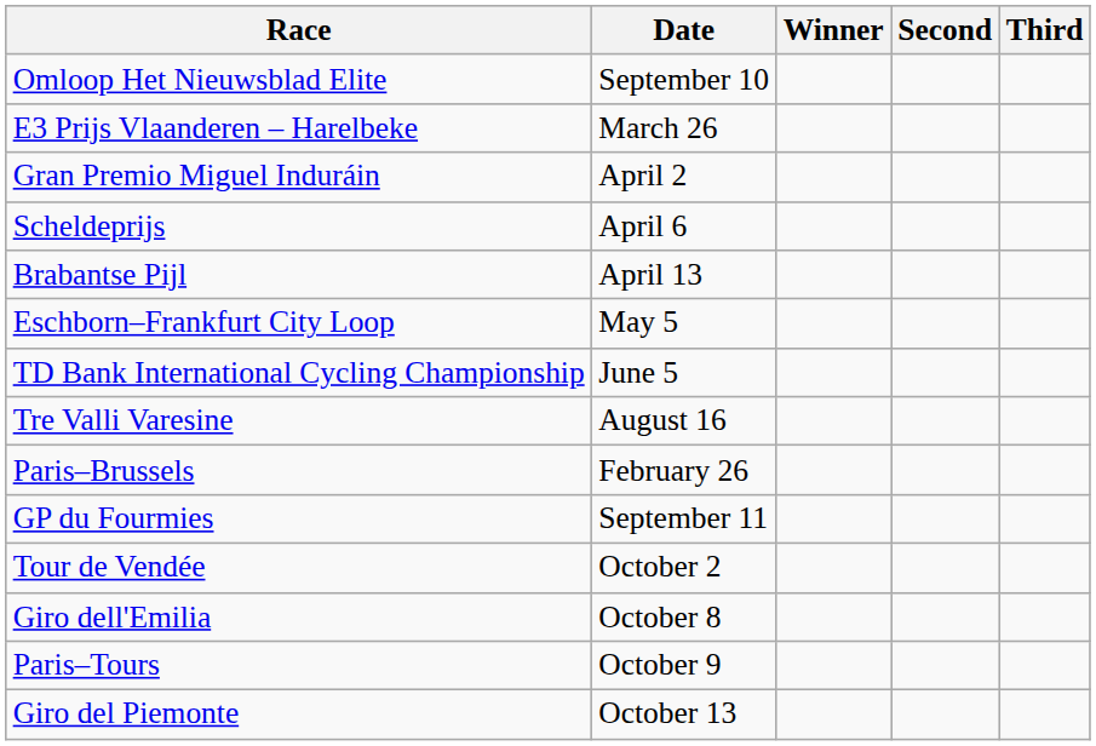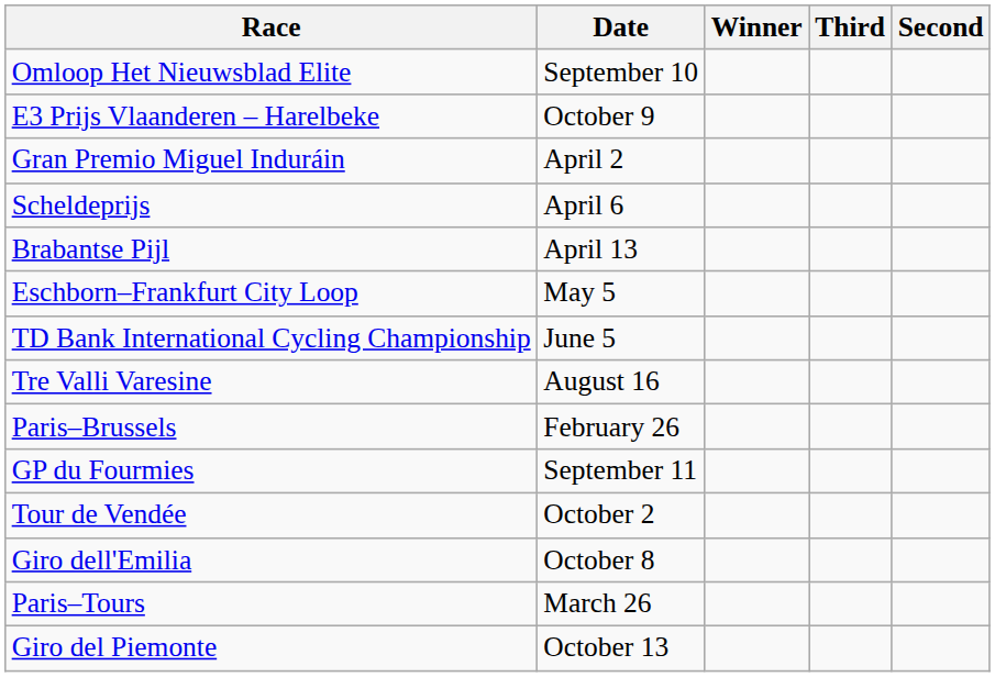 <table class="wikitable">
 <tr>
 <th>Race</th>
 <th>Date</th>
 <th>Winner</th>
+<th>Third</th>
 <th>Second</th>
-<th>Third</th>
 </tr>
 <tr>
 <td> <a href='#'>Omloop Het Nieuwsblad Elite</a></td>
 <td>September 10</td>
 <td></td>
 <td></td>
 <td></td>
 </tr>
 <tr>
 <td> <a href='#'>E3 Prijs Vlaanderen – Harelbeke</a></td>
-<td>March 26</td>
+<td>October 9</td>
 <td></td>
 <td></td>
 <td></td>
 </tr>
 <tr>
 <td> <a href='#'>Gran Premio Miguel Induráin</a></td>
 <td>April 2</td>
 <td></td>
 <td></td>
 <td></td>
 </tr>
 <tr>
 <td> <a href='#'>Scheldeprijs</a></td>
 <td>April 6</td>
 <td></td>
 <td></td>
 <td></td>
 </tr>
 <tr>
 <td> <a href='#'>Brabantse Pijl</a></td>
 <td>April 13</td>
 <td></td>
 <td></td>
 <td></td>
 </tr>
 <tr>
 <td> <a href='#'>Eschborn–Frankfurt City Loop</a></td>
 <td>May 5</td>
 <td></td>
 <td></td>
 <td></td>
 </tr>
 <tr>
 <td> <a href='#'>TD Bank International Cycling Championship</a></td>
 <td>June 5</td>
 <td></td>
 <td></td>
 <td></td>
 </tr>
 <tr>
 <td> <a href='#'>Tre Valli Varesine</a></td>
 <td>August 16</td>
 <td></td>
 <td></td>
 <td></td>
 </tr>
 <tr>
 <td> <a href='#'>Paris–Brussels</a></td>
 <td>February 26</td>
 <td></td>
 <td></td>
 <td></td>
 </tr>
 <tr>
 <td> <a href='#'>GP du Fourmies</a></td>
 <td>September 11</td>
 <td></td>
 <td></td>
 <td></td>
 </tr>
 <tr>
 <td> <a href='#'>Tour de Vendée</a></td>
 <td>October 2</td>
 <td></td>
 <td></td>
 <td></td>
 </tr>
 <tr>
 <td> <a href='#'>Giro dell'Emilia</a></td>
 <td>October 8</td>
 <td></td>
 <td></td>
 <td></td>
 </tr>
 <tr>
 <td> <a href='#'>Paris–Tours</a></td>
-<td>October 9</td>
+<td>March 26</td>
 <td></td>
 <td></td>
 <td></td>
 </tr>
 <tr>
 <td> <a href='#'>Giro del Piemonte</a></td>
 <td>October 13</td>
 <td></td>
 <td></td>
 <td></td>
 </tr>
 </table>
